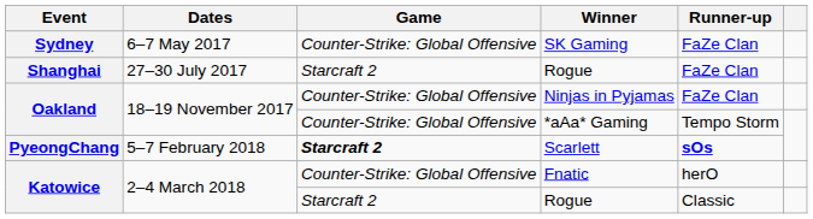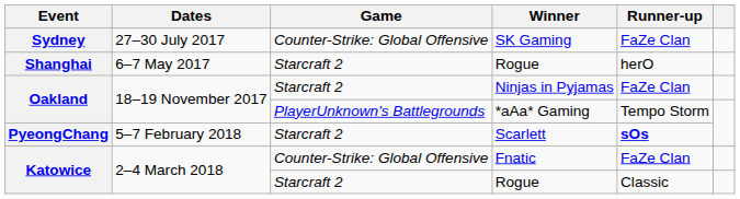 <table class="wikitable">
 <tr>
 <th>Event</th>
 <th>Dates</th>
 <th>Game</th>
 <th>Winner</th>
 <th>Runner-up</th>
 <th style="width:1em;"></th>
 </tr>
 <tr>
 <th><a href='#'>Sydney</a></th>
-<td>6–7 May 2017</td>
+<td>27–30 July 2017</td>
 <td><em>Counter-Strike: Global Offensive</em></td>
 <td><a href='#'>SK Gaming</a></td>
 <td><a href='#'>FaZe Clan</a></td>
 <td></td>
 </tr>
 <tr>
 <th><a href='#'>Shanghai</a></th>
-<td>27–30 July 2017</td>
+<td>6–7 May 2017</td>
 <td><em>Starcraft 2</em></td>
 <td>Rogue</td>
-<td><a href='#'>FaZe Clan</a></td>
+<td>herO</td>
 <td></td>
 </tr>
 <tr>
 <th rowspan="2"><a href='#'>Oakland</a></th>
 <td rowspan="2">18–19 November 2017</td>
-<td><em>Counter-Strike: Global Offensive</em></td>
+<td><em>Starcraft 2</em></td>
 <td><a href='#'>Ninjas in Pyjamas</a></td>
 <td><a href='#'>FaZe Clan</a></td>
 <td></td>
 </tr>
 <tr>
-<td><em>Counter-Strike: Global Offensive</em></td>
+<td><em><a href='#'>PlayerUnknown's Battlegrounds</a></em></td>
 <td>*aAa* Gaming</td>
 <td>Tempo Storm</td>
 </tr>
 <tr>
 <th><a href='#'>PyeongChang</a></th>
 <td>5–7 February 2018</td>
-<td><strong><em>Starcraft 2</em></strong></td>
+<td><em>Starcraft 2</em></td>
 <td><a href='#'>Scarlett</a></td>
 <td><strong><a href='#'>sOs</a></strong></td>
 </tr>
 <tr>
 <th rowspan="2"><a href='#'>Katowice</a></th>
 <td rowspan="2">2–4 March 2018</td>
 <td><em>Counter-Strike: Global Offensive</em></td>
 <td><a href='#'>Fnatic</a></td>
-<td>herO</td>
+<td><a href='#'>FaZe Clan</a></td>
 <td></td>
 </tr>
 <tr>
 <td><em>Starcraft 2</em></td>
 <td>Rogue</td>
 <td>Classic</td>
 </tr>
 </table>
